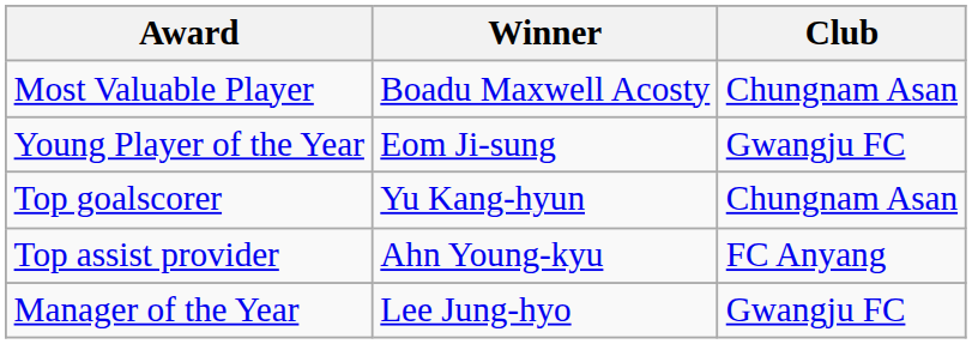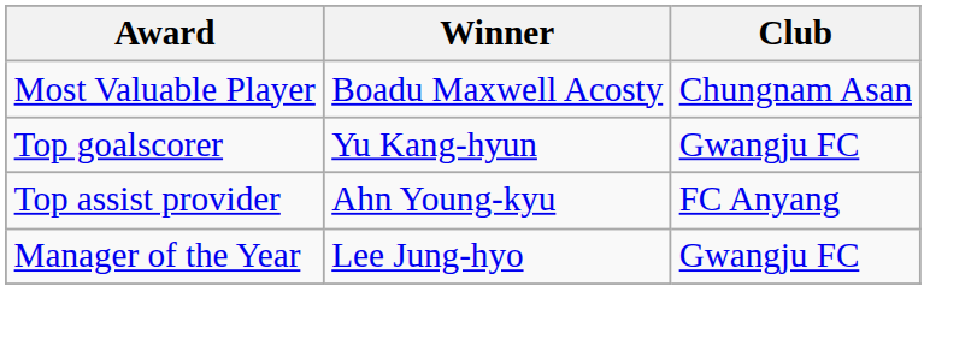 <table class="wikitable">
 <tr>
 <th>Award</th>
 <th>Winner</th>
 <th>Club</th>
 </tr>
 <tr>
 <td><a href='#'>Most Valuable Player</a></td>
 <td> <a href='#'>Boadu Maxwell Acosty</a></td>
 <td><a href='#'>Chungnam Asan</a></td>
 </tr>
 <tr>
-<td><a href='#'>Young Player of the Year</a></td>
-<td> <a href='#'>Eom Ji-sung</a></td>
-<td><a href='#'>Gwangju FC</a></td>
-</tr>
-<tr>
 <td><a href='#'>Top goalscorer</a></td>
 <td> <a href='#'>Yu Kang-hyun</a></td>
-<td><a href='#'>Chungnam Asan</a></td>
+<td><a href='#'>Gwangju FC</a></td>
 </tr>
 <tr>
 <td><a href='#'>Top assist provider</a></td>
 <td> <a href='#'>Ahn Young-kyu</a></td>
 <td><a href='#'>FC Anyang</a></td>
 </tr>
 <tr>
 <td><a href='#'>Manager of the Year</a></td>
 <td> <a href='#'>Lee Jung-hyo</a></td>
 <td><a href='#'>Gwangju FC</a></td>
 </tr>
 </table>
